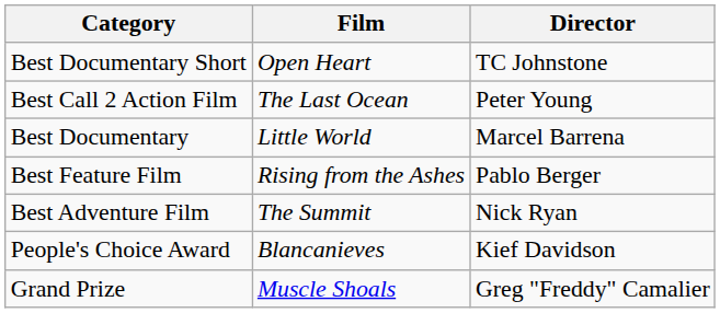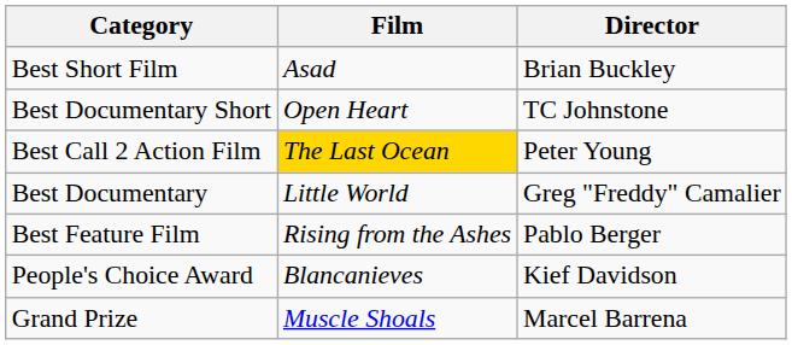 <table class="wikitable">
 <tr>
 <th>Category</th>
 <th>Film</th>
 <th>Director</th>
+</tr>
+<tr>
+<td>Best Short Film</td>
+<td><em>Asad</em></td>
+<td>Brian Buckley</td>
 </tr>
 <tr>
 <td>Best Documentary Short</td>
 <td><em>Open Heart</em></td>
 <td>TC Johnstone</td>
 </tr>
 <tr>
 <td>Best Call 2 Action Film</td>
-<td><em>The Last Ocean</em></td>
+<td style="background: gold;"><em>The Last Ocean</em></td>
 <td>Peter Young</td>
 </tr>
 <tr>
 <td>Best Documentary</td>
 <td><em>Little World</em></td>
-<td>Marcel Barrena</td>
+<td>Greg "Freddy" Camalier</td>
 </tr>
 <tr>
 <td>Best Feature Film</td>
 <td><em>Rising from the Ashes</em></td>
 <td>Pablo Berger</td>
-</tr>
-<tr>
-<td>Best Adventure Film</td>
-<td><em>The Summit</em></td>
-<td>Nick Ryan</td>
 </tr>
 <tr>
 <td>People's Choice Award</td>
 <td><em>Blancanieves</em></td>
 <td>Kief Davidson</td>
 </tr>
 <tr>
 <td>Grand Prize</td>
 <td><em><a href='#'>Muscle Shoals</a></em></td>
-<td>Greg "Freddy" Camalier</td>
+<td>Marcel Barrena</td>
 </tr>
 </table>
